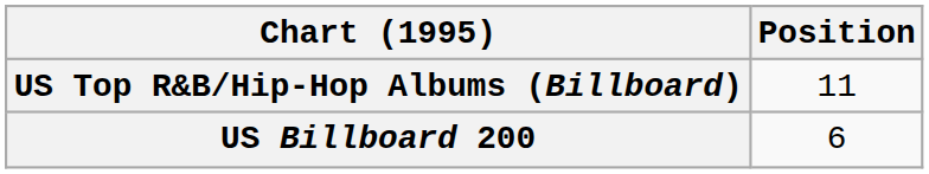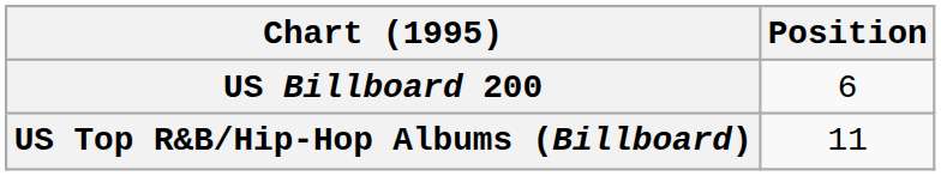 <table class="wikitable plainrowheaders" style="text-align:center">
 <tr>
 <th scope="col">Chart (1995)</th>
 <th scope="col">Position</th>
 </tr>
 <tr>
+<th scope="row">US <em>Billboard</em> 200</th>
+<td>6</td>
+</tr>
+<tr>
 <th scope="row">US Top R&B/Hip-Hop Albums (<em>Billboard</em>)</th>
 <td>11</td>
 </tr>
-<tr>
-<th scope="row">US <em>Billboard</em> 200</th>
-<td>6</td>
-</tr>
 </table>
